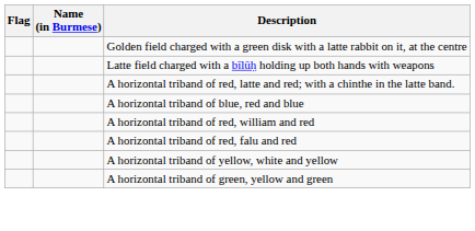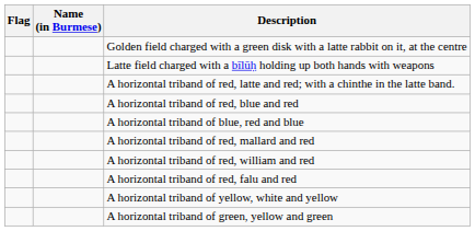 <table class="wikitable">
 <tr>
 <th>Flag</th>
 <th>Name <br>(in <a href='#'>Burmese</a>)<br></th>
 <th>Description</th>
 </tr>
 <tr>
 <td></td>
 <td></td>
 <td>Golden field charged with a green disk with a latte rabbit on it, at the centre</td>
 </tr>
 <tr>
 <td></td>
 <td></td>
 <td>Latte field charged with a <a href='#'>bīlūḥ</a> holding up both hands with weapons</td>
 </tr>
 <tr>
 <td></td>
 <td></td>
 <td>A horizontal triband of red, latte and red; with a chinthe in the latte band.</td>
 </tr>
 <tr>
 <td></td>
 <td></td>
+<td>A horizontal triband of red, blue and red</td>
+</tr>
+<tr>
+<td></td>
+<td></td>
 <td>A horizontal triband of blue, red and blue</td>
+</tr>
+<tr>
+<td></td>
+<td></td>
+<td>A horizontal triband of red, mallard and red</td>
 </tr>
 <tr>
 <td></td>
 <td></td>
 <td>A horizontal triband of red, william and red</td>
 </tr>
 <tr>
 <td></td>
 <td></td>
 <td>A horizontal triband of red, falu and red</td>
 </tr>
 <tr>
 <td></td>
 <td></td>
 <td>A horizontal triband of yellow, white and yellow</td>
 </tr>
 <tr>
 <td></td>
 <td></td>
 <td>A horizontal triband of green, yellow and green</td>
 </tr>
 </table>
